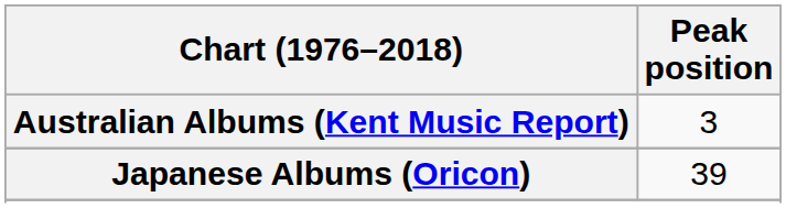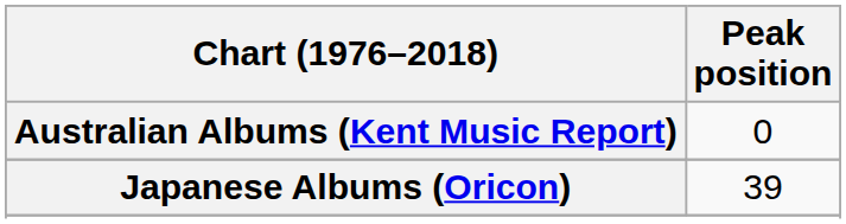 <table class="wikitable sortable plainrowheaders" style="text-align:center">
 <tr>
 <th scope="col">Chart (1976–2018)</th>
 <th scope="col">Peak<br>position</th>
 </tr>
 <tr>
 <th scope="row">Australian Albums (<a href='#'>Kent Music Report</a>)</th>
-<td>3</td>
+<td>0</td>
 </tr>
 <tr>
 </tr>
 <tr>
 </tr>
 <tr>
 <th scope="row">Japanese Albums (<a href='#'>Oricon</a>)</th>
 <td>39</td>
 </tr>
 <tr>
 </tr>
 <tr>
 </tr>
 <tr>
 </tr>
 <tr>
 </tr>
 <tr>
 </tr>
 <tr>
 </tr>
 </table>
